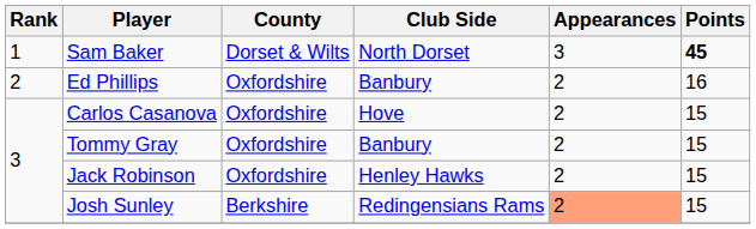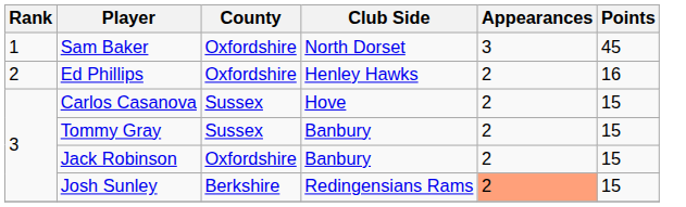 <table class="wikitable">
 <tr>
 <th>Rank</th>
 <th>Player</th>
 <th>County</th>
 <th>Club Side</th>
 <th>Appearances</th>
 <th>Points</th>
 </tr>
 <tr>
 <td>1</td>
 <td> <a href='#'>Sam Baker</a></td>
-<td><a href='#'>Dorset & Wilts</a></td>
+<td><a href='#'>Oxfordshire</a></td>
 <td><a href='#'>North Dorset</a></td>
 <td>3</td>
-<td><strong>45</strong></td>
+<td>45</td>
 </tr>
 <tr>
 <td>2</td>
 <td> <a href='#'>Ed Phillips</a></td>
 <td><a href='#'>Oxfordshire</a></td>
-<td><a href='#'>Banbury</a></td>
+<td><a href='#'>Henley Hawks</a></td>
 <td>2</td>
 <td>16</td>
 </tr>
 <tr>
 <td rowspan=4>3</td>
 <td> <a href='#'>Carlos Casanova</a></td>
-<td><a href='#'>Oxfordshire</a></td>
+<td><a href='#'>Sussex</a></td>
 <td><a href='#'>Hove</a></td>
 <td>2</td>
 <td>15</td>
 </tr>
 <tr>
 <td> <a href='#'>Tommy Gray</a></td>
-<td><a href='#'>Oxfordshire</a></td>
+<td><a href='#'>Sussex</a></td>
 <td><a href='#'>Banbury</a></td>
 <td>2</td>
 <td>15</td>
 </tr>
 <tr>
 <td> <a href='#'>Jack Robinson</a></td>
 <td><a href='#'>Oxfordshire</a></td>
-<td><a href='#'>Henley Hawks</a></td>
+<td><a href='#'>Banbury</a></td>
 <td>2</td>
 <td>15</td>
 </tr>
 <tr>
 <td> <a href='#'>Josh Sunley</a></td>
 <td><a href='#'>Berkshire</a></td>
 <td><a href='#'>Redingensians Rams</a></td>
 <td style="background: lightsalmon;">2</td>
 <td>15</td>
 </tr>
 <tr>
 </tr>
 </table>
